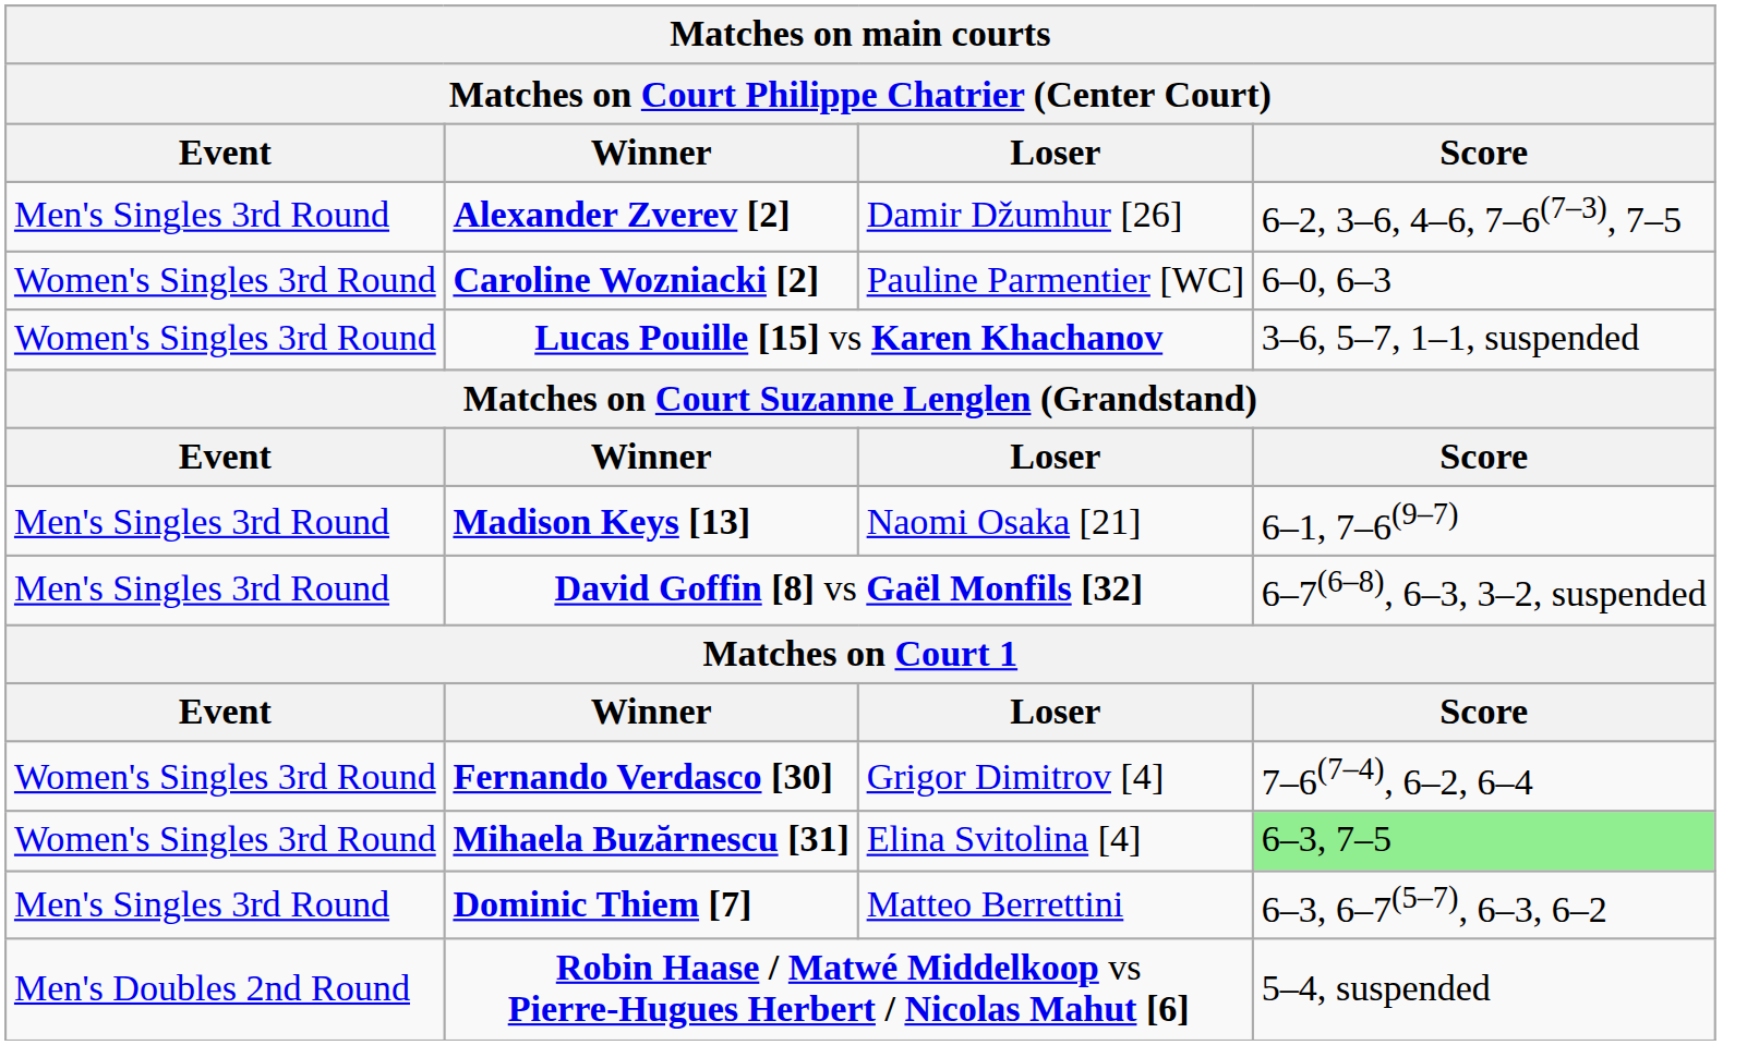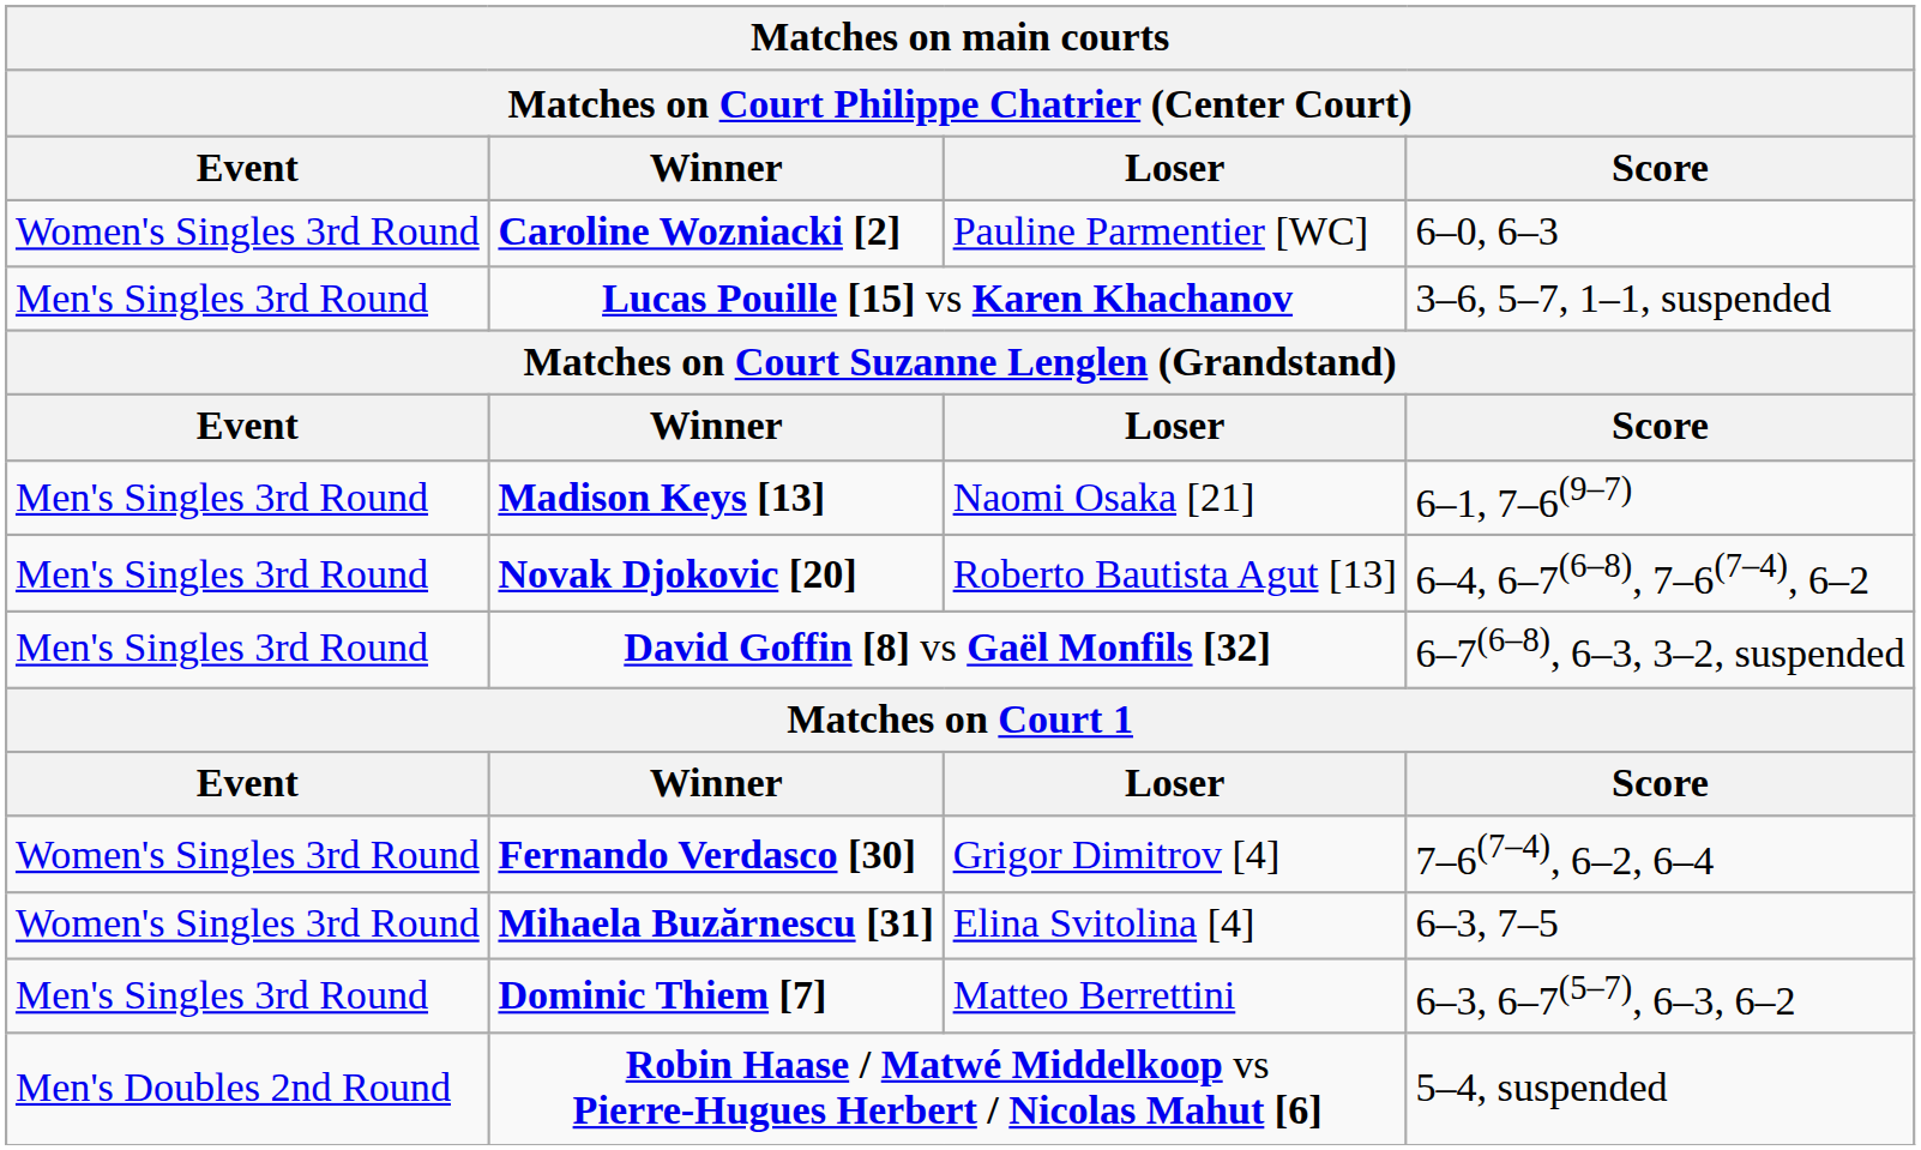 <table class="wikitable">
 <tr>
 <th colspan=4 style=white-space:nowrap>Matches on main courts</th>
 </tr>
 <tr>
 <th colspan=4><strong>Matches on <a href='#'>Court Philippe Chatrier</a> (Center Court)</strong></th>
 </tr>
 <tr>
 <th>Event</th>
 <th>Winner</th>
 <th>Loser</th>
 <th>Score</th>
 </tr>
 <tr>
-<td><a href='#'>Men's Singles 3rd Round</a></td>
-<td> <strong><a href='#'>Alexander Zverev</a> [2]</strong></td>
-<td> <a href='#'>Damir Džumhur</a> [26]</td>
-<td>6–2, 3–6, 4–6, 7–6<sup>(7–3)</sup>, 7–5</td>
-</tr>
-<tr>
 <td><a href='#'>Women's Singles 3rd Round</a></td>
 <td> <strong><a href='#'>Caroline Wozniacki</a> [2]</strong></td>
 <td> <a href='#'>Pauline Parmentier</a> [WC]</td>
 <td>6–0, 6–3</td>
 </tr>
 <tr>
-<td><a href='#'>Women's Singles 3rd Round</a></td>
+<td><a href='#'>Men's Singles 3rd Round</a></td>
 <td colspan=2 align=center> <strong><a href='#'>Lucas Pouille</a> [15]</strong> vs  <strong><a href='#'>Karen Khachanov</a></strong></td>
 <td>3–6, 5–7, 1–1, suspended</td>
 </tr>
 <tr>
 <th colspan=4><strong>Matches on <a href='#'>Court Suzanne Lenglen</a> (Grandstand)</strong></th>
 </tr>
 <tr>
 <th>Event</th>
 <th>Winner</th>
 <th>Loser</th>
 <th>Score</th>
 </tr>
 <tr>
 <td><a href='#'>Men's Singles 3rd Round</a></td>
 <td> <strong><a href='#'>Madison Keys</a> [13]</strong></td>
 <td> <a href='#'>Naomi Osaka</a> [21]</td>
 <td>6–1, 7–6<sup>(9–7)</sup></td>
+</tr>
+<tr>
+<td><a href='#'>Men's Singles 3rd Round</a></td>
+<td> <strong><a href='#'>Novak Djokovic</a> [20]</strong></td>
+<td> <a href='#'>Roberto Bautista Agut</a> [13]</td>
+<td>6–4, 6–7<sup>(6–8)</sup>, 7–6<sup>(7–4)</sup>, 6–2</td>
 </tr>
 <tr>
 <td><a href='#'>Men's Singles 3rd Round</a></td>
 <td colspan=2 align=center> <strong><a href='#'>David Goffin</a> [8]</strong> vs  <strong><a href='#'>Gaël Monfils</a> [32]</strong></td>
 <td>6–7<sup>(6–8)</sup>, 6–3, 3–2, suspended</td>
 </tr>
 <tr>
 <th colspan=4><strong>Matches on <a href='#'>Court 1</a></strong></th>
 </tr>
 <tr>
 <th>Event</th>
 <th>Winner</th>
 <th>Loser</th>
 <th>Score</th>
 </tr>
 <tr>
 <td><a href='#'>Women's Singles 3rd Round</a></td>
 <td><strong> <a href='#'>Fernando Verdasco</a> [30]</strong></td>
 <td> <a href='#'>Grigor Dimitrov</a> [4]</td>
 <td>7–6<sup>(7–4)</sup>, 6–2, 6–4</td>
 </tr>
 <tr>
 <td><a href='#'>Women's Singles 3rd Round</a></td>
 <td> <strong><a href='#'>Mihaela Buzărnescu</a> [31]</strong></td>
 <td> <a href='#'>Elina Svitolina</a> [4]</td>
-<td style="background: lightgreen;">6–3, 7–5</td>
+<td>6–3, 7–5</td>
 </tr>
 <tr>
 <td><a href='#'>Men's Singles 3rd Round</a></td>
 <td> <strong><a href='#'>Dominic Thiem</a> [7]</strong></td>
 <td> <a href='#'>Matteo Berrettini</a></td>
 <td>6–3, 6–7<sup>(5–7)</sup>, 6–3, 6–2</td>
 </tr>
 <tr>
 <td><a href='#'>Men's Doubles 2nd Round</a></td>
 <td colspan=2 align=center> <strong><a href='#'>Robin Haase</a> /  <a href='#'>Matwé Middelkoop</a></strong> vs<br> <strong><a href='#'>Pierre-Hugues Herbert</a> /  <a href='#'>Nicolas Mahut</a> [6]</strong></td>
 <td>5–4, suspended</td>
 </tr>
 <tr>
 </tr>
 </table>
